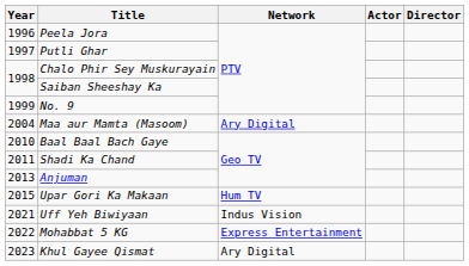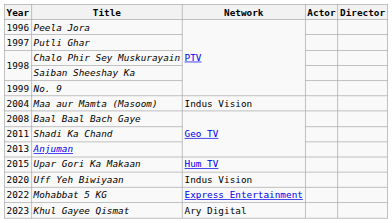 <table class="wikitable sortable">
 <tr style="text-align:center;">
 <th>Year</th>
 <th>Title</th>
 <th>Network</th>
 <th>Actor</th>
 <th>Director</th>
 </tr>
 <tr>
 <td>1996</td>
 <td><em>Peela Jora</em></td>
 <td rowspan="5"><a href='#'>PTV</a></td>
 <td></td>
 <td></td>
 </tr>
 <tr>
 <td>1997</td>
 <td><em>Putli Ghar</em></td>
 <td></td>
 <td></td>
 </tr>
 <tr>
 <td rowspan="2">1998</td>
 <td><em>Chalo Phir Sey Muskurayain</em></td>
 <td></td>
 <td></td>
 </tr>
 <tr>
 <td><em>Saiban Sheeshay Ka</em></td>
 <td></td>
 <td></td>
 </tr>
 <tr>
 <td>1999</td>
 <td><em>No. 9</em></td>
 <td></td>
 <td></td>
 </tr>
 <tr>
 <td>2004</td>
 <td><em>Maa aur Mamta (Masoom)</em></td>
-<td><a href='#'>Ary Digital</a></td>
+<td>Indus Vision</td>
 <td></td>
 <td></td>
 </tr>
 <tr>
-<td>2010</td>
+<td>2008</td>
 <td><em>Baal Baal Bach Gaye</em></td>
 <td rowspan="3"><a href='#'>Geo TV</a></td>
 <td></td>
 <td></td>
 </tr>
 <tr>
 <td>2011</td>
 <td><em>Shadi Ka Chand</em></td>
 <td></td>
 <td></td>
 </tr>
 <tr>
 <td>2013</td>
 <td><em><a href='#'>Anjuman</a></em></td>
 <td></td>
 <td></td>
 </tr>
 <tr>
 <td>2015</td>
 <td><em>Upar Gori Ka Makaan</em></td>
 <td><a href='#'>Hum TV</a></td>
 <td></td>
 <td></td>
 </tr>
 <tr>
-<td>2021</td>
+<td>2020</td>
 <td><em>Uff Yeh Biwiyaan</em></td>
 <td>Indus Vision</td>
 <td></td>
 <td></td>
 </tr>
 <tr>
 <td>2022</td>
 <td><em>Mohabbat 5 KG</em></td>
 <td><a href='#'>Express Entertainment</a></td>
 <td></td>
 <td></td>
 </tr>
 <tr>
 <td>2023</td>
 <td><em>Khul Gayee Qismat</em></td>
 <td>Ary Digital</td>
 <td></td>
 <td></td>
 </tr>
 </table>
